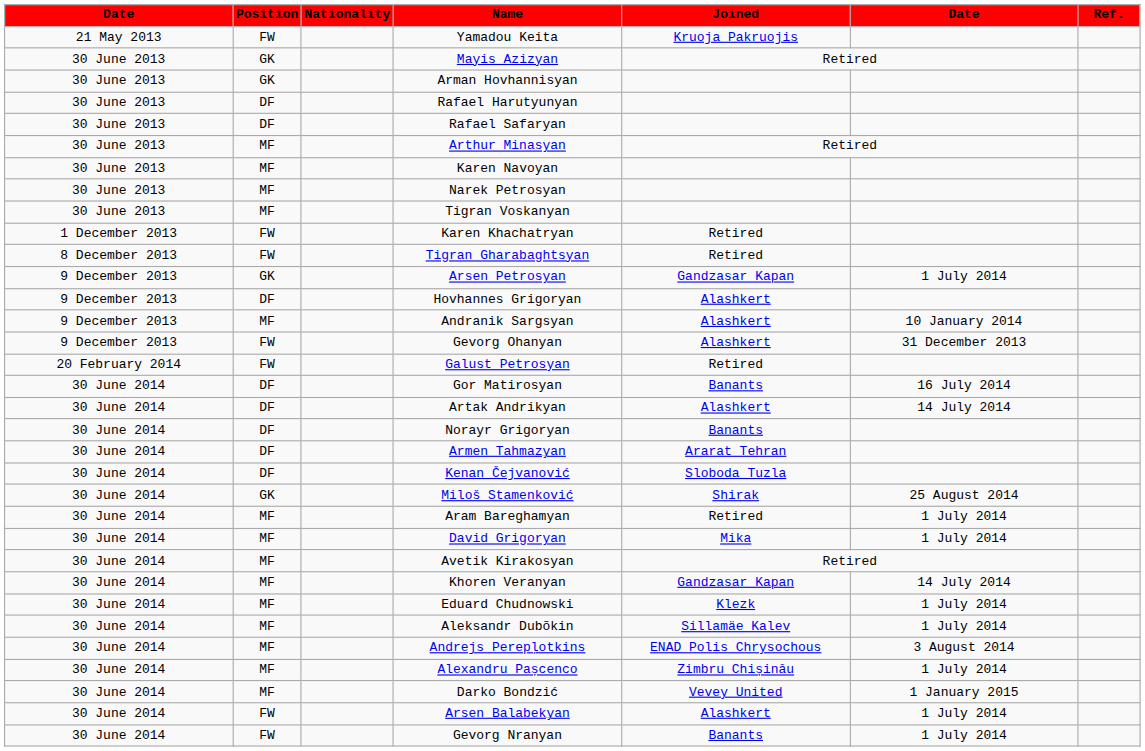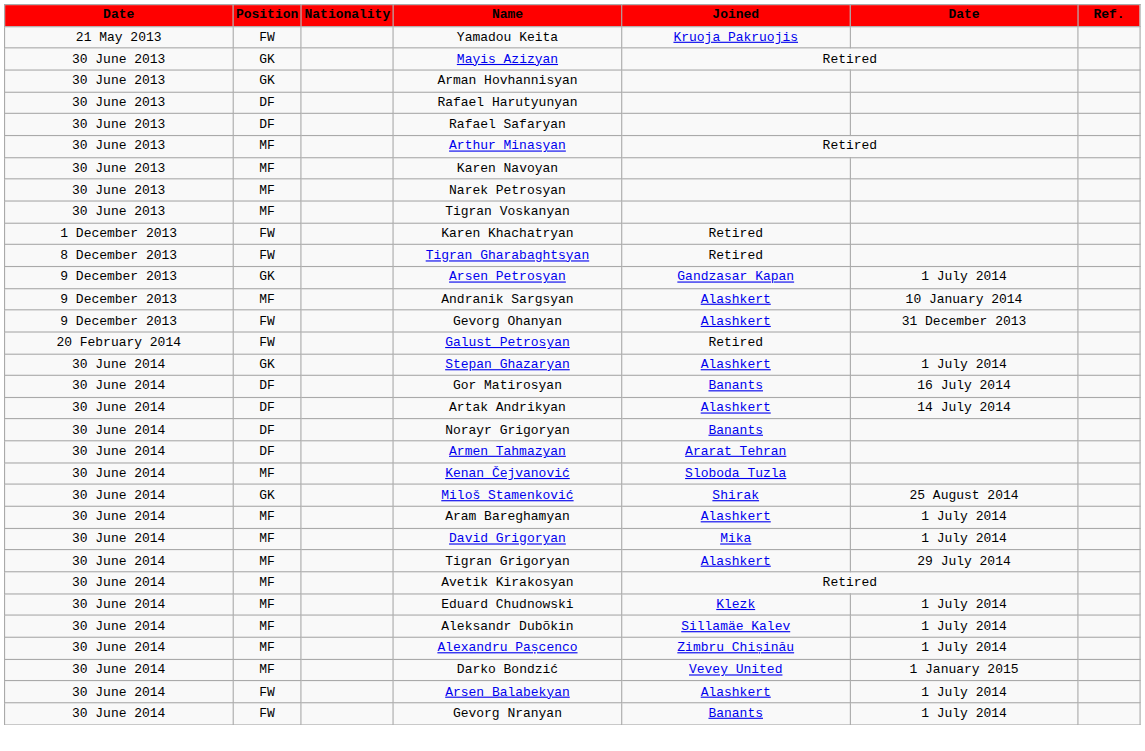 <table class="wikitable"  style="text-align:center; font-size:90%; ">
 <tr>
 <th style="background:#FF0000; color:#000000; width:200px;">Date</th>
 <th style="background:#FF0000; color:#000000; width:50px;">Position</th>
 <th style="background:#FF0000; color:#000000; width:50px;">Nationality</th>
 <th style="background:#FF0000; color:#000000; width:200px;">Name</th>
 <th style="background:#FF0000; color:#000000; width:200px;">Joined</th>
 <th style="background:#FF0000; color:#000000; width:200px;">Date</th>
 <th style="background:#FF0000; color:#000000; width:50px;">Ref.</th>
 </tr>
 <tr>
 <td>21 May 2013</td>
 <td>FW</td>
 <td></td>
 <td>Yamadou Keita</td>
 <td><a href='#'>Kruoja Pakruojis</a></td>
 <td></td>
 <td></td>
 </tr>
 <tr>
 <td>30 June 2013</td>
 <td>GK</td>
 <td></td>
 <td><a href='#'>Mayis Azizyan</a></td>
 <td colspan="2">Retired</td>
 <td></td>
 </tr>
 <tr>
 <td>30 June 2013</td>
 <td>GK</td>
 <td></td>
 <td>Аrmаn Hovhannisyan</td>
 <td></td>
 <td></td>
 <td></td>
 </tr>
 <tr>
 <td>30 June 2013</td>
 <td>DF</td>
 <td></td>
 <td>Rafael Harutyunyan</td>
 <td></td>
 <td></td>
 <td></td>
 </tr>
 <tr>
 <td>30 June 2013</td>
 <td>DF</td>
 <td></td>
 <td>Rafael Safaryan</td>
 <td></td>
 <td></td>
 <td></td>
 </tr>
 <tr>
 <td>30 June 2013</td>
 <td>MF</td>
 <td></td>
 <td><a href='#'>Arthur Minasyan</a></td>
 <td colspan="2">Retired</td>
 <td></td>
 </tr>
 <tr>
 <td>30 June 2013</td>
 <td>MF</td>
 <td></td>
 <td>Karen Navoyan</td>
 <td></td>
 <td></td>
 <td></td>
 </tr>
 <tr>
 <td>30 June 2013</td>
 <td>MF</td>
 <td></td>
 <td>Narek Petrosyan</td>
 <td></td>
 <td></td>
 <td></td>
 </tr>
 <tr>
 <td>30 June 2013</td>
 <td>MF</td>
 <td></td>
 <td>Tigran Voskanyan</td>
 <td></td>
 <td></td>
 <td></td>
 </tr>
 <tr>
 <td>1 December 2013</td>
 <td>FW</td>
 <td></td>
 <td>Karen Khachatryan</td>
 <td>Retired</td>
 <td></td>
 <td></td>
 </tr>
 <tr>
 <td>8 December 2013</td>
 <td>FW</td>
 <td></td>
 <td><a href='#'>Tigran Gharabaghtsyan</a></td>
 <td>Retired</td>
 <td></td>
 <td></td>
 </tr>
 <tr>
 <td>9 December 2013</td>
 <td>GK</td>
 <td></td>
 <td><a href='#'>Arsen Petrosyan</a></td>
 <td><a href='#'>Gandzasar Kapan</a></td>
 <td>1 July 2014</td>
 <td></td>
 </tr>
 <tr>
 <td>9 December 2013</td>
-<td>DF</td>
-<td></td>
-<td>Hovhannes Grigoryan</td>
-<td><a href='#'>Alashkert</a></td>
-<td></td>
-<td></td>
-</tr>
-<tr>
-<td>9 December 2013</td>
 <td>MF</td>
 <td></td>
 <td>Andranik Sargsyan</td>
 <td><a href='#'>Alashkert</a></td>
 <td>10 January 2014</td>
 <td></td>
 </tr>
 <tr>
 <td>9 December 2013</td>
 <td>FW</td>
 <td></td>
 <td>Gevorg Ohanyan</td>
 <td><a href='#'>Alashkert</a></td>
 <td>31 December 2013</td>
 <td></td>
 </tr>
 <tr>
 <td>20 February 2014</td>
 <td>FW</td>
 <td></td>
 <td><a href='#'>Galust Petrosyan</a></td>
 <td>Retired</td>
 <td></td>
+<td></td>
+</tr>
+<tr>
+<td>30 June 2014</td>
+<td>GK</td>
+<td></td>
+<td><a href='#'>Stepan Ghazaryan</a></td>
+<td><a href='#'>Alashkert</a></td>
+<td>1 July 2014</td>
 <td></td>
 </tr>
 <tr>
 <td>30 June 2014</td>
 <td>DF</td>
 <td></td>
 <td>Gor Matirosyan</td>
 <td><a href='#'>Banants</a></td>
 <td>16 July 2014</td>
 <td></td>
 </tr>
 <tr>
 <td>30 June 2014</td>
 <td>DF</td>
 <td></td>
 <td>Artak Andrikyan</td>
 <td><a href='#'>Alashkert</a></td>
 <td>14 July 2014</td>
 <td></td>
 </tr>
 <tr>
 <td>30 June 2014</td>
 <td>DF</td>
 <td></td>
 <td>Norayr Grigoryan</td>
 <td><a href='#'>Banants</a></td>
 <td></td>
 <td></td>
 </tr>
 <tr>
 <td>30 June 2014</td>
 <td>DF</td>
 <td></td>
 <td><a href='#'>Armen Tahmazyan</a></td>
 <td><a href='#'>Ararat Tehran</a></td>
 <td></td>
 <td></td>
 </tr>
 <tr>
 <td>30 June 2014</td>
-<td>DF</td>
+<td>MF</td>
 <td></td>
 <td><a href='#'>Kenan Čejvanović</a></td>
 <td><a href='#'>Sloboda Tuzla</a></td>
 <td></td>
 <td></td>
 </tr>
 <tr>
 <td>30 June 2014</td>
 <td>GK</td>
 <td></td>
 <td><a href='#'>Miloš Stamenković</a></td>
 <td><a href='#'>Shirak</a></td>
 <td>25 August 2014</td>
 <td></td>
 </tr>
 <tr>
 <td>30 June 2014</td>
 <td>MF</td>
 <td></td>
 <td>Aram Bareghamyan</td>
-<td>Retired</td>
+<td><a href='#'>Alashkert</a></td>
 <td>1 July 2014</td>
 <td></td>
 </tr>
 <tr>
 <td>30 June 2014</td>
 <td>MF</td>
 <td></td>
 <td><a href='#'>David Grigoryan</a></td>
 <td><a href='#'>Mika</a></td>
 <td>1 July 2014</td>
 <td></td>
 </tr>
 <tr>
 <td>30 June 2014</td>
 <td>MF</td>
 <td></td>
-<td>Avetik Kirakosyan</td>
-<td colspan="2">Retired</td>
+<td>Tigran Grigoryan</td>
+<td><a href='#'>Alashkert</a></td>
+<td>29 July 2014</td>
 <td></td>
 </tr>
 <tr>
 <td>30 June 2014</td>
 <td>MF</td>
 <td></td>
-<td>Khoren Veranyan</td>
-<td><a href='#'>Gandzasar Kapan</a></td>
-<td>14 July 2014</td>
+<td>Avetik Kirakosyan</td>
+<td colspan="2">Retired</td>
 <td></td>
 </tr>
 <tr>
 <td>30 June 2014</td>
 <td>MF</td>
 <td></td>
 <td>Eduard Chudnowski</td>
 <td><a href='#'>Klezk</a></td>
 <td>1 July 2014</td>
 <td></td>
 </tr>
 <tr>
 <td>30 June 2014</td>
 <td>MF</td>
 <td></td>
 <td>Aleksandr Dubõkin</td>
 <td><a href='#'>Sillamäe Kalev</a></td>
 <td>1 July 2014</td>
-<td></td>
-</tr>
-<tr>
-<td>30 June 2014</td>
-<td>MF</td>
-<td></td>
-<td><a href='#'>Andrejs Perepļotkins</a></td>
-<td><a href='#'>ENAD Polis Chrysochous</a></td>
-<td>3 August 2014</td>
 <td></td>
 </tr>
 <tr>
 <td>30 June 2014</td>
 <td>MF</td>
 <td></td>
 <td><a href='#'>Alexandru Pașcenco</a></td>
 <td><a href='#'>Zimbru Chișinău</a></td>
 <td>1 July 2014</td>
 <td></td>
 </tr>
 <tr>
 <td>30 June 2014</td>
 <td>MF</td>
 <td></td>
 <td>Darko Bondzić</td>
 <td><a href='#'>Vevey United</a></td>
 <td>1 January 2015</td>
 <td></td>
 </tr>
 <tr>
 <td>30 June 2014</td>
 <td>FW</td>
 <td></td>
 <td><a href='#'>Arsen Balabekyan</a></td>
 <td><a href='#'>Alashkert</a></td>
 <td>1 July 2014</td>
 <td></td>
 </tr>
 <tr>
 <td>30 June 2014</td>
 <td>FW</td>
 <td></td>
 <td>Gevorg Nranyan</td>
 <td><a href='#'>Banants</a></td>
 <td>1 July 2014</td>
 <td></td>
 </tr>
 </table>
